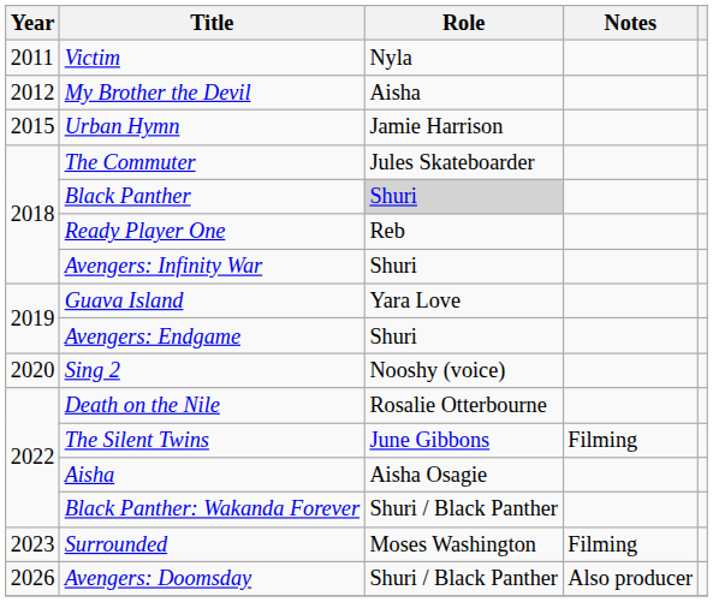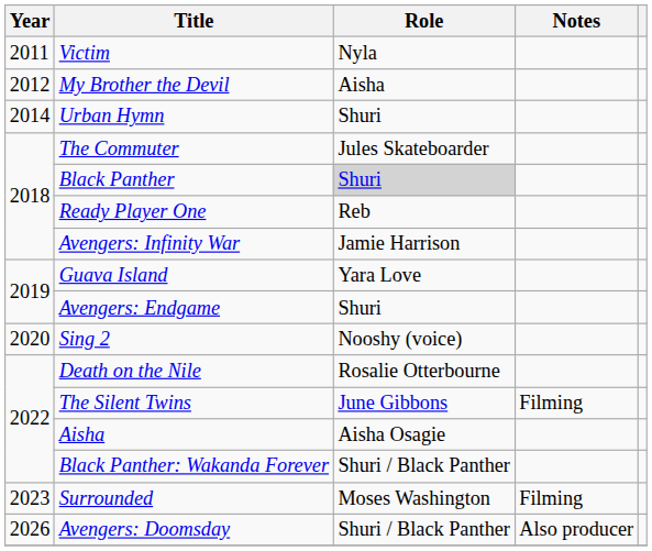 <table class="wikitable sortable">
 <tr>
 <th>Year</th>
 <th>Title</th>
 <th>Role</th>
 <th class="unsortable">Notes</th>
 <th class="unsortable"></th>
 </tr>
 <tr>
 <td>2011</td>
 <td><em><a href='#'>Victim</a></em></td>
 <td>Nyla</td>
 <td></td>
 <td></td>
 </tr>
 <tr>
 <td>2012</td>
 <td><em><a href='#'>My Brother the Devil</a></em></td>
 <td>Aisha</td>
 <td></td>
 <td></td>
 </tr>
 <tr>
-<td>2015</td>
+<td>2014</td>
 <td><em><a href='#'>Urban Hymn</a></em></td>
-<td>Jamie Harrison</td>
+<td>Shuri</td>
 <td></td>
 <td></td>
 </tr>
 <tr>
 <td rowspan="4">2018</td>
 <td><em><a href='#'>The Commuter</a></em></td>
 <td>Jules Skateboarder</td>
 <td></td>
 <td></td>
 </tr>
 <tr>
 <td><em><a href='#'>Black Panther</a></em></td>
 <td style="background: lightgrey;"><a href='#'>Shuri</a></td>
 <td></td>
 <td></td>
 </tr>
 <tr>
 <td><em><a href='#'>Ready Player One</a></em></td>
 <td>Reb</td>
 <td></td>
 <td></td>
 </tr>
 <tr>
 <td><em><a href='#'>Avengers: Infinity War</a></em></td>
-<td>Shuri</td>
+<td>Jamie Harrison</td>
 <td></td>
 <td></td>
 </tr>
 <tr>
 <td rowspan="2">2019</td>
 <td><em><a href='#'>Guava Island</a></em></td>
 <td>Yara Love</td>
 <td></td>
 <td></td>
 </tr>
 <tr>
 <td><em><a href='#'>Avengers: Endgame</a></em></td>
 <td>Shuri</td>
 <td></td>
 <td></td>
 </tr>
 <tr>
 <td>2020</td>
 <td><em><a href='#'>Sing 2</a></em></td>
 <td>Nooshy (voice)</td>
 <td></td>
 <td></td>
 </tr>
 <tr>
 <td rowspan=4>2022</td>
 <td><em><a href='#'>Death on the Nile</a></em></td>
 <td>Rosalie Otterbourne</td>
 <td></td>
 <td></td>
 </tr>
 <tr>
 <td><em><a href='#'>The Silent Twins</a></em></td>
 <td><a href='#'>June Gibbons</a></td>
 <td>Filming</td>
 <td></td>
 </tr>
 <tr>
 <td><em><a href='#'>Aisha</a></em></td>
 <td>Aisha Osagie</td>
 <td></td>
 <td></td>
 </tr>
 <tr>
 <td><em><a href='#'>Black Panther: Wakanda Forever</a></em></td>
 <td>Shuri / Black Panther</td>
 <td></td>
 <td></td>
 </tr>
 <tr>
 <td>2023</td>
 <td><em><a href='#'>Surrounded</a></em></td>
 <td>Moses Washington</td>
 <td>Filming</td>
 <td></td>
 </tr>
 <tr>
 <td>2026</td>
 <td><em><a href='#'>Avengers: Doomsday</a></em></td>
 <td>Shuri / Black Panther</td>
 <td>Also producer</td>
 <td></td>
 </tr>
 <tr>
 </tr>
 </table>
